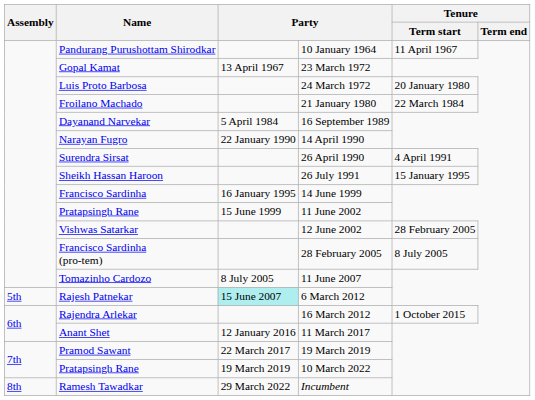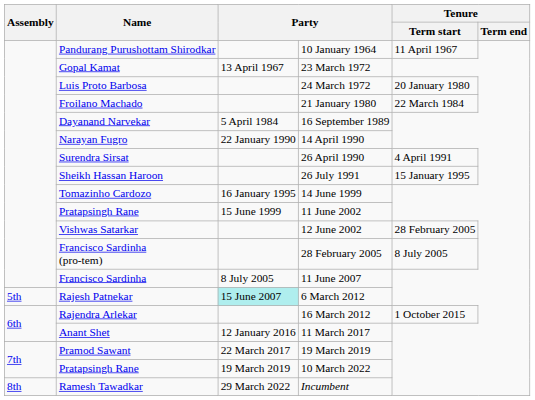 <table class="wikitable">
 <tr>
 <th Rowspan=2>Assembly</th>
 <th Rowspan=2>Name</th>
 <th Colspan=2 Rowspan=2>Party</th>
 <th Colspan=2>Tenure</th>
 </tr>
 <tr>
 <th>Term start</th>
 <th>Term end</th>
 </tr>
 <tr>
 <td rowspan =13></td>
 <td><a href='#'>Pandurang Purushottam Shirodkar</a></td>
 <td></td>
 <td>10 January 1964</td>
 <td>11 April 1967</td>
 </tr>
 <tr>
 <td><a href='#'>Gopal Kamat</a></td>
 <td>13 April 1967</td>
 <td>23 March 1972</td>
 </tr>
 <tr>
 <td><a href='#'>Luis Proto Barbosa</a></td>
 <td></td>
 <td>24 March 1972</td>
 <td>20 January 1980</td>
 </tr>
 <tr>
 <td><a href='#'>Froilano Machado</a></td>
 <td></td>
 <td>21 January 1980</td>
 <td>22 March 1984</td>
 </tr>
 <tr>
 <td><a href='#'>Dayanand Narvekar</a></td>
 <td>5 April 1984</td>
 <td>16 September 1989</td>
 </tr>
 <tr>
 <td><a href='#'>Narayan Fugro</a></td>
 <td>22 January 1990</td>
 <td>14 April 1990</td>
 </tr>
 <tr>
 <td><a href='#'>Surendra Sirsat</a></td>
 <td></td>
 <td>26 April 1990</td>
 <td>4 April 1991</td>
 </tr>
 <tr>
 <td><a href='#'>Sheikh Hassan Haroon</a></td>
 <td></td>
 <td>26 July 1991</td>
 <td>15 January 1995</td>
 </tr>
 <tr>
-<td><a href='#'>Francisco Sardinha</a></td>
+<td><a href='#'>Tomazinho Cardozo</a></td>
 <td>16 January 1995</td>
 <td>14 June 1999</td>
 </tr>
 <tr>
 <td><a href='#'>Pratapsingh Rane</a></td>
 <td>15 June 1999</td>
 <td>11 June 2002</td>
 </tr>
 <tr>
 <td><a href='#'>Vishwas Satarkar</a></td>
 <td></td>
 <td>12 June 2002</td>
 <td>28 February 2005</td>
 </tr>
 <tr>
 <td><a href='#'>Francisco Sardinha</a><br>(pro-tem)</td>
 <td></td>
 <td>28 February 2005</td>
 <td>8 July 2005</td>
 </tr>
 <tr>
-<td><a href='#'>Tomazinho Cardozo</a></td>
+<td><a href='#'>Francisco Sardinha</a></td>
 <td>8 July 2005</td>
 <td>11 June 2007</td>
 </tr>
 <tr>
 <td><a href='#'>5th</a></td>
 <td><a href='#'>Rajesh Patnekar</a></td>
 <td style="background: paleturquoise;">15 June 2007</td>
 <td>6 March 2012</td>
 </tr>
 <tr>
 <td rowspan=2><a href='#'>6th</a></td>
 <td><a href='#'>Rajendra Arlekar</a></td>
 <td></td>
 <td>16 March 2012</td>
 <td>1 October 2015</td>
 </tr>
 <tr>
 <td><a href='#'>Anant Shet</a></td>
 <td>12 January 2016</td>
 <td>11 March 2017</td>
 </tr>
 <tr>
 <td rowspan=2><a href='#'>7th</a></td>
 <td><a href='#'>Pramod Sawant</a></td>
 <td>22 March 2017</td>
 <td>19 March 2019</td>
 </tr>
 <tr>
 <td><a href='#'>Pratapsingh Rane</a></td>
 <td>19 March 2019</td>
 <td>10 March 2022</td>
 </tr>
 <tr>
 <td><a href='#'>8th</a></td>
 <td><a href='#'>Ramesh Tawadkar</a></td>
 <td>29 March 2022</td>
 <td><em>Incumbent</em></td>
 </tr>
 </table>
